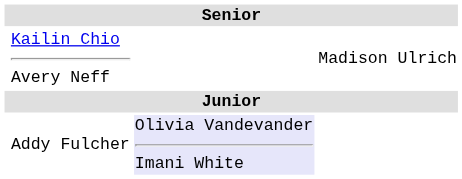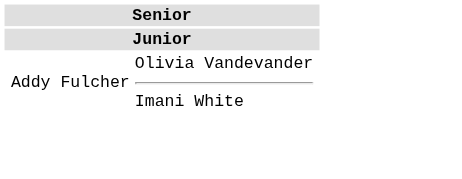 <table>
 <tr bgcolor="DFDFDF">
 <td colspan="4" align="center"><strong>Senior</strong></td>
-</tr>
-<tr>
-<th scope=row style="text-align:left"></th>
-<td><a href='#'>Kailin Chio</a><hr>Avery Neff</td>
-<td></td>
-<td>Madison Ulrich</td>
 </tr>
 <tr bgcolor="DFDFDF">
 <td colspan="4" align="center"><strong>Junior</strong></td>
 </tr>
 <tr>
 <th scope=row style="text-align:left"></th>
 <td>Addy Fulcher</td>
-<td style="background: lavender;">Olivia Vandevander<hr>Imani White</td>
+<td>Olivia Vandevander<hr>Imani White</td>
 <td></td>
 </tr>
 </table>
